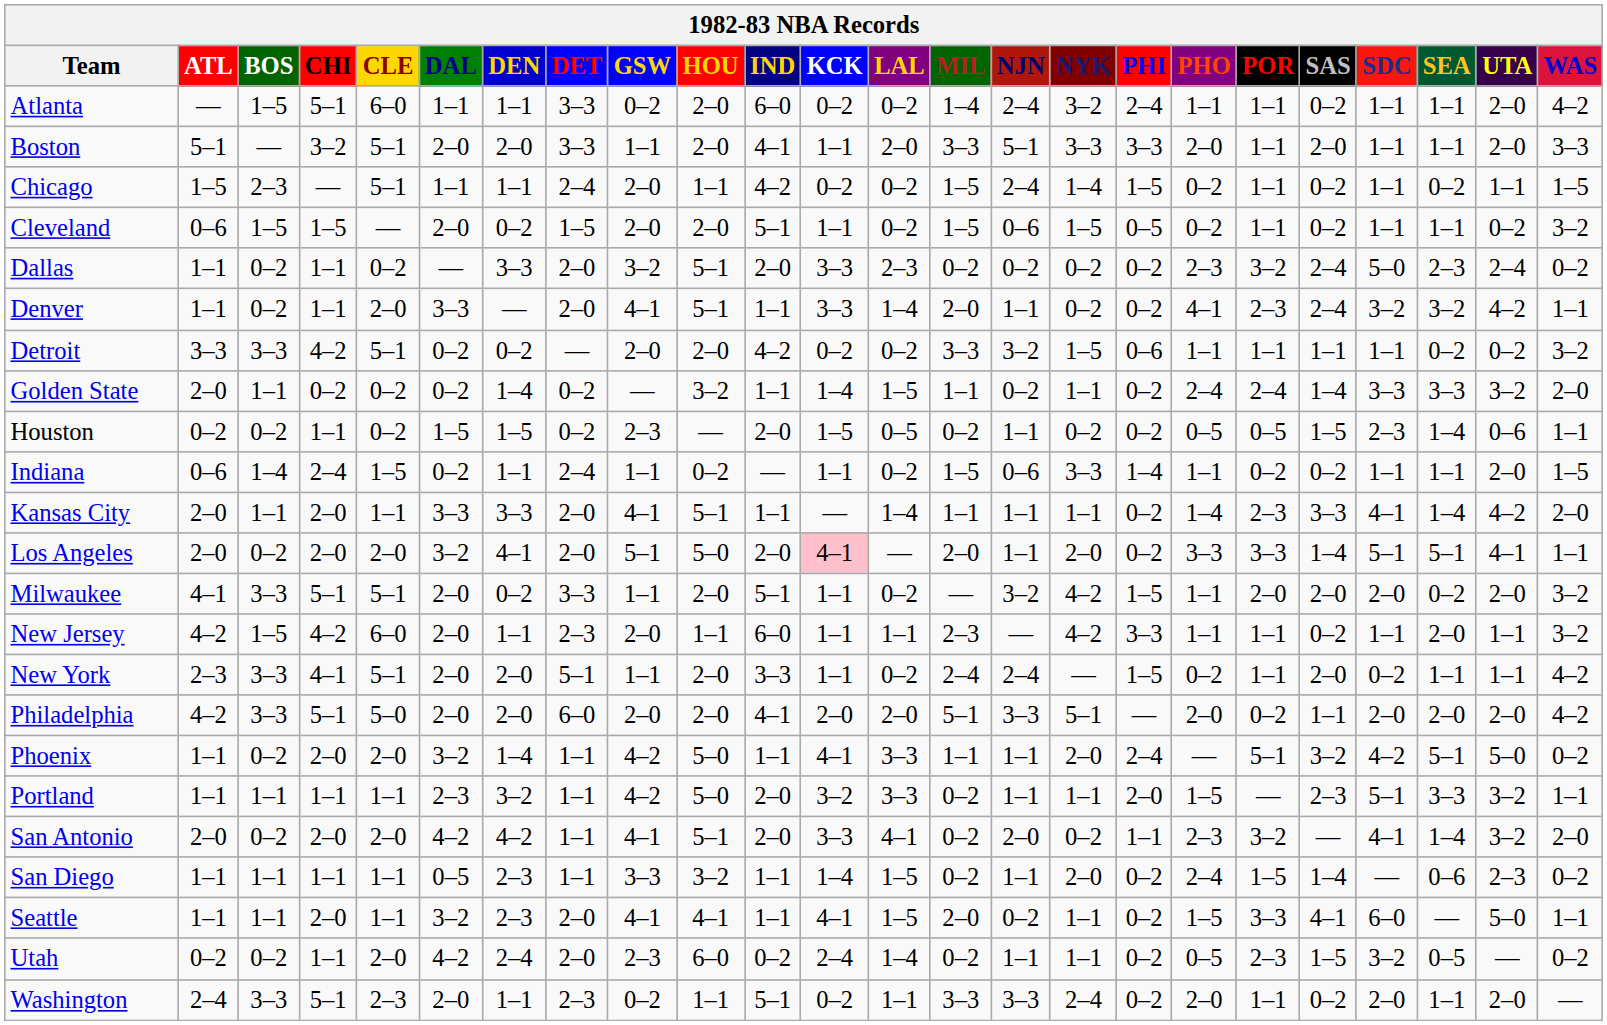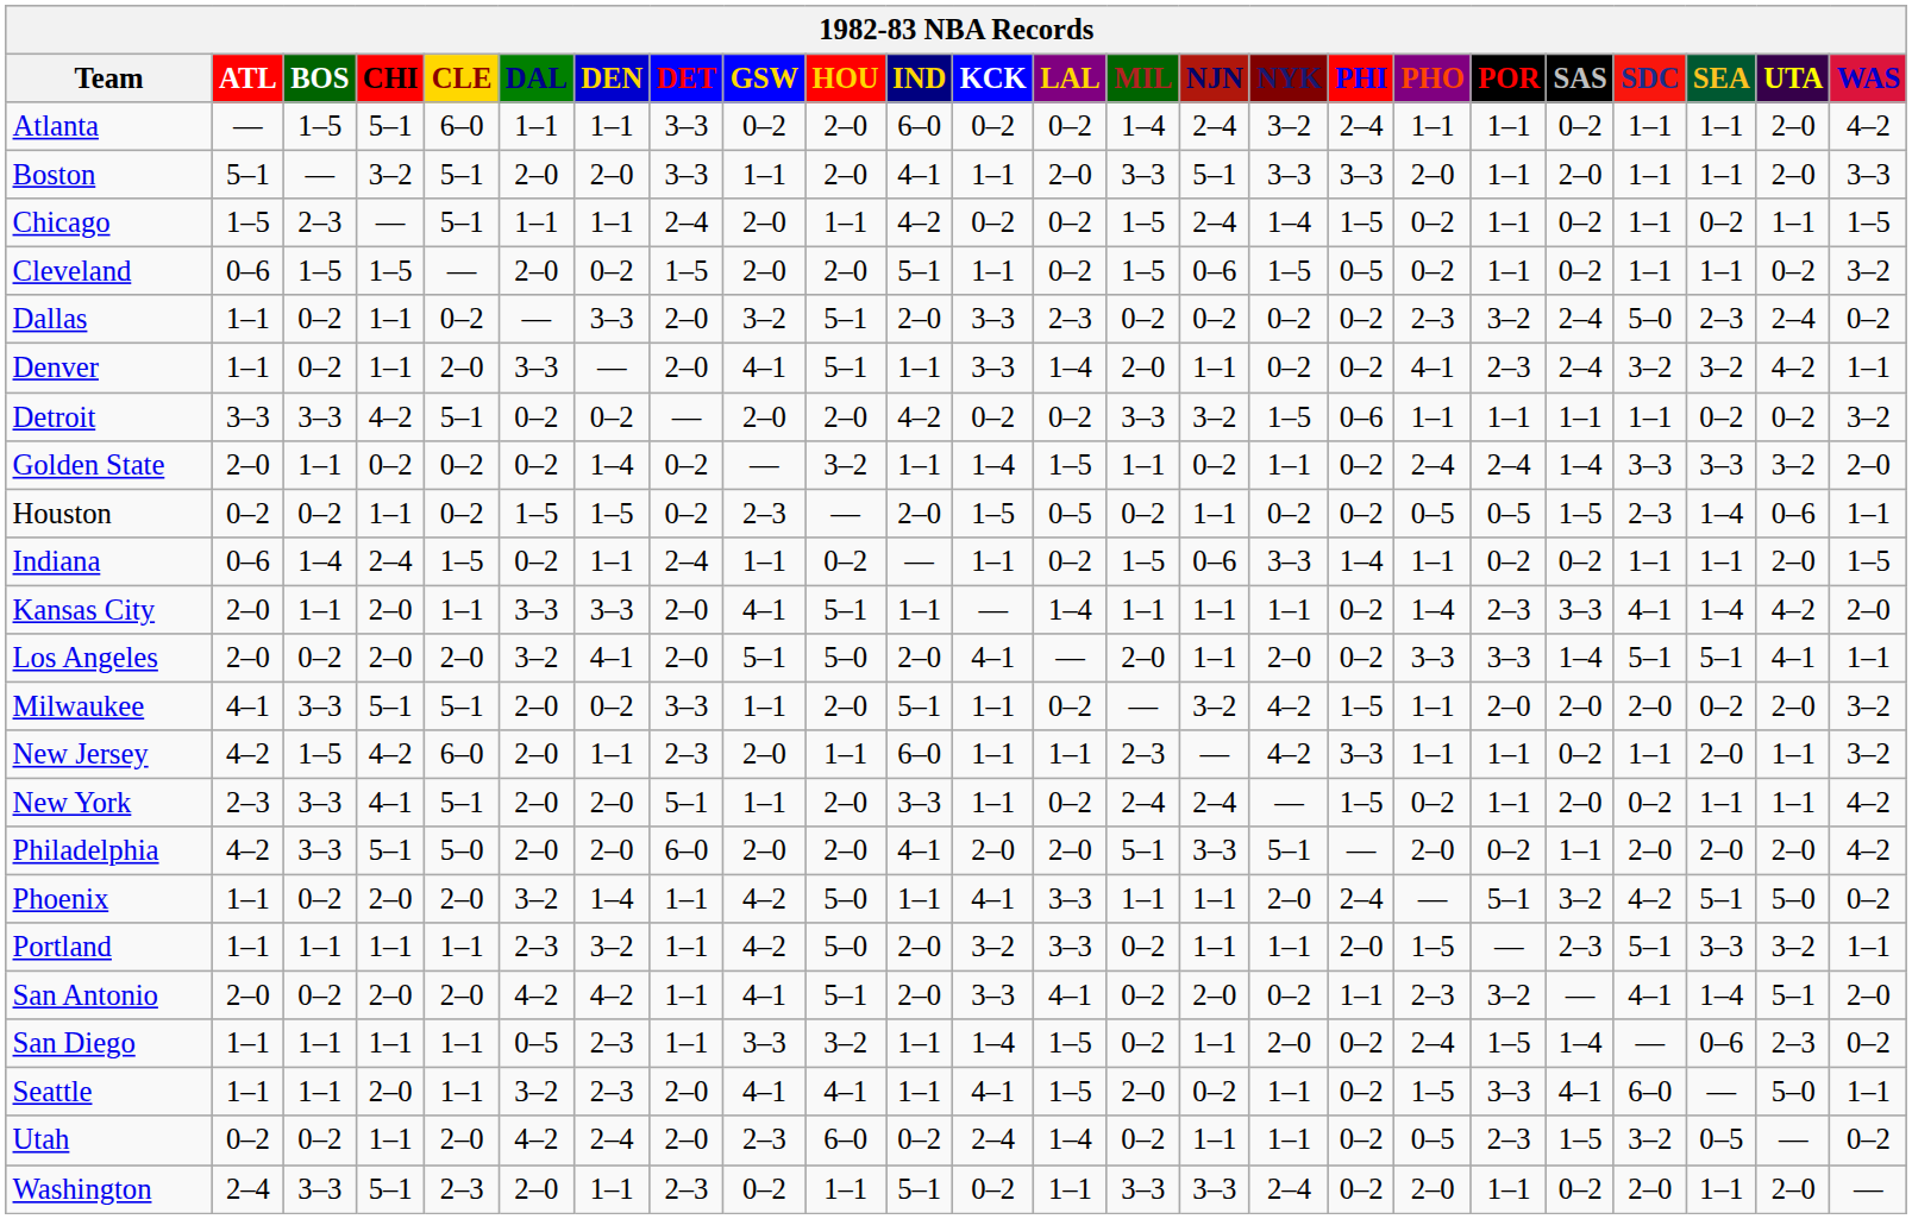 <table class="wikitable" style="font-size:95%; text-align:center;">
 <tr>
 <th colspan=24>1982-83 NBA Records</th>
 </tr>
 <tr>
 <th width=100>Team</th>
 <th style="background:#FF0000;color:#FFFFFF;width=35">ATL</th>
 <th style="background:#006400;color:#FFFFFF;width=35">BOS</th>
 <th style="background:#FF0000;color:#000000;width=35">CHI</th>
 <th style="background:#FFD700;color:#8B0000;width=35">CLE</th>
 <th style="background:#008000;color:#00008B;width=35">DAL</th>
 <th style="background:#0000CD;color:#FFD700;width=35">DEN</th>
 <th style="background:#0000FF;color:#FF0000;width=35">DET</th>
 <th style="background:#0000FF;color:#FFD700;width=35">GSW</th>
 <th style="background:#FF0000;color:#FFD700;width=35">HOU</th>
 <th style="background:#000080;color:#FFD700;width=35">IND</th>
 <th style="background:#0000FF;color:#FFFFFF;width=35">KCK</th>
 <th style="background:#800080;color:#FFD700;width=35">LAL</th>
 <th style="background:#006400;color:#B22222;width=35">MIL</th>
 <th style="background:#B0170C;color:#00056D;width=35">NJN</th>
 <th style="background:#800000;color:#191970;width=35">NYK</th>
 <th style="background:#FF0000;color:#0000FF;width=35">PHI</th>
 <th style="background:#800080;color:#FF4500;width=35">PHO</th>
 <th style="background:#000000;color:#FF0000;width=35">POR</th>
 <th style="background:#000000;color:#C0C0C0;width=35">SAS</th>
 <th style="background:#F9160D;color:#1A2E8B;width=35">SDC</th>
 <th style="background:#005831;color:#FFC322;width=35">SEA</th>
 <th style="background:#36004A;color:#FFFF00;width=35">UTA</th>
 <th style="background:#DC143C;color:#0000CD;width=35">WAS</th>
 </tr>
 <tr>
 <td style="text-align:left;"><a href='#'>Atlanta</a></td>
 <td>—</td>
 <td>1–5</td>
 <td>5–1</td>
 <td>6–0</td>
 <td>1–1</td>
 <td>1–1</td>
 <td>3–3</td>
 <td>0–2</td>
 <td>2–0</td>
 <td>6–0</td>
 <td>0–2</td>
 <td>0–2</td>
 <td>1–4</td>
 <td>2–4</td>
 <td>3–2</td>
 <td>2–4</td>
 <td>1–1</td>
 <td>1–1</td>
 <td>0–2</td>
 <td>1–1</td>
 <td>1–1</td>
 <td>2–0</td>
 <td>4–2</td>
 </tr>
 <tr>
 <td style="text-align:left;"><a href='#'>Boston</a></td>
 <td>5–1</td>
 <td>—</td>
 <td>3–2</td>
 <td>5–1</td>
 <td>2–0</td>
 <td>2–0</td>
 <td>3–3</td>
 <td>1–1</td>
 <td>2–0</td>
 <td>4–1</td>
 <td>1–1</td>
 <td>2–0</td>
 <td>3–3</td>
 <td>5–1</td>
 <td>3–3</td>
 <td>3–3</td>
 <td>2–0</td>
 <td>1–1</td>
 <td>2–0</td>
 <td>1–1</td>
 <td>1–1</td>
 <td>2–0</td>
 <td>3–3</td>
 </tr>
 <tr>
 <td style="text-align:left;"><a href='#'>Chicago</a></td>
 <td>1–5</td>
 <td>2–3</td>
 <td>—</td>
 <td>5–1</td>
 <td>1–1</td>
 <td>1–1</td>
 <td>2–4</td>
 <td>2–0</td>
 <td>1–1</td>
 <td>4–2</td>
 <td>0–2</td>
 <td>0–2</td>
 <td>1–5</td>
 <td>2–4</td>
 <td>1–4</td>
 <td>1–5</td>
 <td>0–2</td>
 <td>1–1</td>
 <td>0–2</td>
 <td>1–1</td>
 <td>0–2</td>
 <td>1–1</td>
 <td>1–5</td>
 </tr>
 <tr>
 <td style="text-align:left;"><a href='#'>Cleveland</a></td>
 <td>0–6</td>
 <td>1–5</td>
 <td>1–5</td>
 <td>—</td>
 <td>2–0</td>
 <td>0–2</td>
 <td>1–5</td>
 <td>2–0</td>
 <td>2–0</td>
 <td>5–1</td>
 <td>1–1</td>
 <td>0–2</td>
 <td>1–5</td>
 <td>0–6</td>
 <td>1–5</td>
 <td>0–5</td>
 <td>0–2</td>
 <td>1–1</td>
 <td>0–2</td>
 <td>1–1</td>
 <td>1–1</td>
 <td>0–2</td>
 <td>3–2</td>
 </tr>
 <tr>
 <td style="text-align:left;"><a href='#'>Dallas</a></td>
 <td>1–1</td>
 <td>0–2</td>
 <td>1–1</td>
 <td>0–2</td>
 <td>—</td>
 <td>3–3</td>
 <td>2–0</td>
 <td>3–2</td>
 <td>5–1</td>
 <td>2–0</td>
 <td>3–3</td>
 <td>2–3</td>
 <td>0–2</td>
 <td>0–2</td>
 <td>0–2</td>
 <td>0–2</td>
 <td>2–3</td>
 <td>3–2</td>
 <td>2–4</td>
 <td>5–0</td>
 <td>2–3</td>
 <td>2–4</td>
 <td>0–2</td>
 </tr>
 <tr>
 <td style="text-align:left;"><a href='#'>Denver</a></td>
 <td>1–1</td>
 <td>0–2</td>
 <td>1–1</td>
 <td>2–0</td>
 <td>3–3</td>
 <td>—</td>
 <td>2–0</td>
 <td>4–1</td>
 <td>5–1</td>
 <td>1–1</td>
 <td>3–3</td>
 <td>1–4</td>
 <td>2–0</td>
 <td>1–1</td>
 <td>0–2</td>
 <td>0–2</td>
 <td>4–1</td>
 <td>2–3</td>
 <td>2–4</td>
 <td>3–2</td>
 <td>3–2</td>
 <td>4–2</td>
 <td>1–1</td>
 </tr>
 <tr>
 <td style="text-align:left;"><a href='#'>Detroit</a></td>
 <td>3–3</td>
 <td>3–3</td>
 <td>4–2</td>
 <td>5–1</td>
 <td>0–2</td>
 <td>0–2</td>
 <td>—</td>
 <td>2–0</td>
 <td>2–0</td>
 <td>4–2</td>
 <td>0–2</td>
 <td>0–2</td>
 <td>3–3</td>
 <td>3–2</td>
 <td>1–5</td>
 <td>0–6</td>
 <td>1–1</td>
 <td>1–1</td>
 <td>1–1</td>
 <td>1–1</td>
 <td>0–2</td>
 <td>0–2</td>
 <td>3–2</td>
 </tr>
 <tr>
 <td style="text-align:left;"><a href='#'>Golden State</a></td>
 <td>2–0</td>
 <td>1–1</td>
 <td>0–2</td>
 <td>0–2</td>
 <td>0–2</td>
 <td>1–4</td>
 <td>0–2</td>
 <td>—</td>
 <td>3–2</td>
 <td>1–1</td>
 <td>1–4</td>
 <td>1–5</td>
 <td>1–1</td>
 <td>0–2</td>
 <td>1–1</td>
 <td>0–2</td>
 <td>2–4</td>
 <td>2–4</td>
 <td>1–4</td>
 <td>3–3</td>
 <td>3–3</td>
 <td>3–2</td>
 <td>2–0</td>
 </tr>
 <tr>
 <td style="text-align:left;">Houston</td>
 <td>0–2</td>
 <td>0–2</td>
 <td>1–1</td>
 <td>0–2</td>
 <td>1–5</td>
 <td>1–5</td>
 <td>0–2</td>
 <td>2–3</td>
 <td>—</td>
 <td>2–0</td>
 <td>1–5</td>
 <td>0–5</td>
 <td>0–2</td>
 <td>1–1</td>
 <td>0–2</td>
 <td>0–2</td>
 <td>0–5</td>
 <td>0–5</td>
 <td>1–5</td>
 <td>2–3</td>
 <td>1–4</td>
 <td>0–6</td>
 <td>1–1</td>
 </tr>
 <tr>
 <td style="text-align:left;"><a href='#'>Indiana</a></td>
 <td>0–6</td>
 <td>1–4</td>
 <td>2–4</td>
 <td>1–5</td>
 <td>0–2</td>
 <td>1–1</td>
 <td>2–4</td>
 <td>1–1</td>
 <td>0–2</td>
 <td>—</td>
 <td>1–1</td>
 <td>0–2</td>
 <td>1–5</td>
 <td>0–6</td>
 <td>3–3</td>
 <td>1–4</td>
 <td>1–1</td>
 <td>0–2</td>
 <td>0–2</td>
 <td>1–1</td>
 <td>1–1</td>
 <td>2–0</td>
 <td>1–5</td>
 </tr>
 <tr>
 <td style="text-align:left;"><a href='#'>Kansas City</a></td>
 <td>2–0</td>
 <td>1–1</td>
 <td>2–0</td>
 <td>1–1</td>
 <td>3–3</td>
 <td>3–3</td>
 <td>2–0</td>
 <td>4–1</td>
 <td>5–1</td>
 <td>1–1</td>
 <td>—</td>
 <td>1–4</td>
 <td>1–1</td>
 <td>1–1</td>
 <td>1–1</td>
 <td>0–2</td>
 <td>1–4</td>
 <td>2–3</td>
 <td>3–3</td>
 <td>4–1</td>
 <td>1–4</td>
 <td>4–2</td>
 <td>2–0</td>
 </tr>
 <tr>
 <td style="text-align:left;"><a href='#'>Los Angeles</a></td>
 <td>2–0</td>
 <td>0–2</td>
 <td>2–0</td>
 <td>2–0</td>
 <td>3–2</td>
 <td>4–1</td>
 <td>2–0</td>
 <td>5–1</td>
 <td>5–0</td>
 <td>2–0</td>
-<td style="background: pink;">4–1</td>
+<td>4–1</td>
 <td>—</td>
 <td>2–0</td>
 <td>1–1</td>
 <td>2–0</td>
 <td>0–2</td>
 <td>3–3</td>
 <td>3–3</td>
 <td>1–4</td>
 <td>5–1</td>
 <td>5–1</td>
 <td>4–1</td>
 <td>1–1</td>
 </tr>
 <tr>
 <td style="text-align:left;"><a href='#'>Milwaukee</a></td>
 <td>4–1</td>
 <td>3–3</td>
 <td>5–1</td>
 <td>5–1</td>
 <td>2–0</td>
 <td>0–2</td>
 <td>3–3</td>
 <td>1–1</td>
 <td>2–0</td>
 <td>5–1</td>
 <td>1–1</td>
 <td>0–2</td>
 <td>—</td>
 <td>3–2</td>
 <td>4–2</td>
 <td>1–5</td>
 <td>1–1</td>
 <td>2–0</td>
 <td>2–0</td>
 <td>2–0</td>
 <td>0–2</td>
 <td>2–0</td>
 <td>3–2</td>
 </tr>
 <tr>
 <td style="text-align:left;"><a href='#'>New Jersey</a></td>
 <td>4–2</td>
 <td>1–5</td>
 <td>4–2</td>
 <td>6–0</td>
 <td>2–0</td>
 <td>1–1</td>
 <td>2–3</td>
 <td>2–0</td>
 <td>1–1</td>
 <td>6–0</td>
 <td>1–1</td>
 <td>1–1</td>
 <td>2–3</td>
 <td>—</td>
 <td>4–2</td>
 <td>3–3</td>
 <td>1–1</td>
 <td>1–1</td>
 <td>0–2</td>
 <td>1–1</td>
 <td>2–0</td>
 <td>1–1</td>
 <td>3–2</td>
 </tr>
 <tr>
 <td style="text-align:left;"><a href='#'>New York</a></td>
 <td>2–3</td>
 <td>3–3</td>
 <td>4–1</td>
 <td>5–1</td>
 <td>2–0</td>
 <td>2–0</td>
 <td>5–1</td>
 <td>1–1</td>
 <td>2–0</td>
 <td>3–3</td>
 <td>1–1</td>
 <td>0–2</td>
 <td>2–4</td>
 <td>2–4</td>
 <td>—</td>
 <td>1–5</td>
 <td>0–2</td>
 <td>1–1</td>
 <td>2–0</td>
 <td>0–2</td>
 <td>1–1</td>
 <td>1–1</td>
 <td>4–2</td>
 </tr>
 <tr>
 <td style="text-align:left;"><a href='#'>Philadelphia</a></td>
 <td>4–2</td>
 <td>3–3</td>
 <td>5–1</td>
 <td>5–0</td>
 <td>2–0</td>
 <td>2–0</td>
 <td>6–0</td>
 <td>2–0</td>
 <td>2–0</td>
 <td>4–1</td>
 <td>2–0</td>
 <td>2–0</td>
 <td>5–1</td>
 <td>3–3</td>
 <td>5–1</td>
 <td>—</td>
 <td>2–0</td>
 <td>0–2</td>
 <td>1–1</td>
 <td>2–0</td>
 <td>2–0</td>
 <td>2–0</td>
 <td>4–2</td>
 </tr>
 <tr>
 <td style="text-align:left;"><a href='#'>Phoenix</a></td>
 <td>1–1</td>
 <td>0–2</td>
 <td>2–0</td>
 <td>2–0</td>
 <td>3–2</td>
 <td>1–4</td>
 <td>1–1</td>
 <td>4–2</td>
 <td>5–0</td>
 <td>1–1</td>
 <td>4–1</td>
 <td>3–3</td>
 <td>1–1</td>
 <td>1–1</td>
 <td>2–0</td>
 <td>2–4</td>
 <td>—</td>
 <td>5–1</td>
 <td>3–2</td>
 <td>4–2</td>
 <td>5–1</td>
 <td>5–0</td>
 <td>0–2</td>
 </tr>
 <tr>
 <td style="text-align:left;"><a href='#'>Portland</a></td>
 <td>1–1</td>
 <td>1–1</td>
 <td>1–1</td>
 <td>1–1</td>
 <td>2–3</td>
 <td>3–2</td>
 <td>1–1</td>
 <td>4–2</td>
 <td>5–0</td>
 <td>2–0</td>
 <td>3–2</td>
 <td>3–3</td>
 <td>0–2</td>
 <td>1–1</td>
 <td>1–1</td>
 <td>2–0</td>
 <td>1–5</td>
 <td>—</td>
 <td>2–3</td>
 <td>5–1</td>
 <td>3–3</td>
 <td>3–2</td>
 <td>1–1</td>
 </tr>
 <tr>
 <td style="text-align:left;"><a href='#'>San Antonio</a></td>
 <td>2–0</td>
 <td>0–2</td>
 <td>2–0</td>
 <td>2–0</td>
 <td>4–2</td>
 <td>4–2</td>
 <td>1–1</td>
 <td>4–1</td>
 <td>5–1</td>
 <td>2–0</td>
 <td>3–3</td>
 <td>4–1</td>
 <td>0–2</td>
 <td>2–0</td>
 <td>0–2</td>
 <td>1–1</td>
 <td>2–3</td>
 <td>3–2</td>
 <td>—</td>
 <td>4–1</td>
 <td>1–4</td>
-<td>3–2</td>
+<td>5–1</td>
 <td>2–0</td>
 </tr>
 <tr>
 <td style="text-align:left;"><a href='#'>San Diego</a></td>
 <td>1–1</td>
 <td>1–1</td>
 <td>1–1</td>
 <td>1–1</td>
 <td>0–5</td>
 <td>2–3</td>
 <td>1–1</td>
 <td>3–3</td>
 <td>3–2</td>
 <td>1–1</td>
 <td>1–4</td>
 <td>1–5</td>
 <td>0–2</td>
 <td>1–1</td>
 <td>2–0</td>
 <td>0–2</td>
 <td>2–4</td>
 <td>1–5</td>
 <td>1–4</td>
 <td>—</td>
 <td>0–6</td>
 <td>2–3</td>
 <td>0–2</td>
 </tr>
 <tr>
 <td style="text-align:left;"><a href='#'>Seattle</a></td>
 <td>1–1</td>
 <td>1–1</td>
 <td>2–0</td>
 <td>1–1</td>
 <td>3–2</td>
 <td>2–3</td>
 <td>2–0</td>
 <td>4–1</td>
 <td>4–1</td>
 <td>1–1</td>
 <td>4–1</td>
 <td>1–5</td>
 <td>2–0</td>
 <td>0–2</td>
 <td>1–1</td>
 <td>0–2</td>
 <td>1–5</td>
 <td>3–3</td>
 <td>4–1</td>
 <td>6–0</td>
 <td>—</td>
 <td>5–0</td>
 <td>1–1</td>
 </tr>
 <tr>
 <td style="text-align:left;"><a href='#'>Utah</a></td>
 <td>0–2</td>
 <td>0–2</td>
 <td>1–1</td>
 <td>2–0</td>
 <td>4–2</td>
 <td>2–4</td>
 <td>2–0</td>
 <td>2–3</td>
 <td>6–0</td>
 <td>0–2</td>
 <td>2–4</td>
 <td>1–4</td>
 <td>0–2</td>
 <td>1–1</td>
 <td>1–1</td>
 <td>0–2</td>
 <td>0–5</td>
 <td>2–3</td>
 <td>1–5</td>
 <td>3–2</td>
 <td>0–5</td>
 <td>—</td>
 <td>0–2</td>
 </tr>
 <tr>
 <td style="text-align:left;"><a href='#'>Washington</a></td>
 <td>2–4</td>
 <td>3–3</td>
 <td>5–1</td>
 <td>2–3</td>
 <td>2–0</td>
 <td>1–1</td>
 <td>2–3</td>
 <td>0–2</td>
 <td>1–1</td>
 <td>5–1</td>
 <td>0–2</td>
 <td>1–1</td>
 <td>3–3</td>
 <td>3–3</td>
 <td>2–4</td>
 <td>0–2</td>
 <td>2–0</td>
 <td>1–1</td>
 <td>0–2</td>
 <td>2–0</td>
 <td>1–1</td>
 <td>2–0</td>
 <td>—</td>
 </tr>
 </table>
